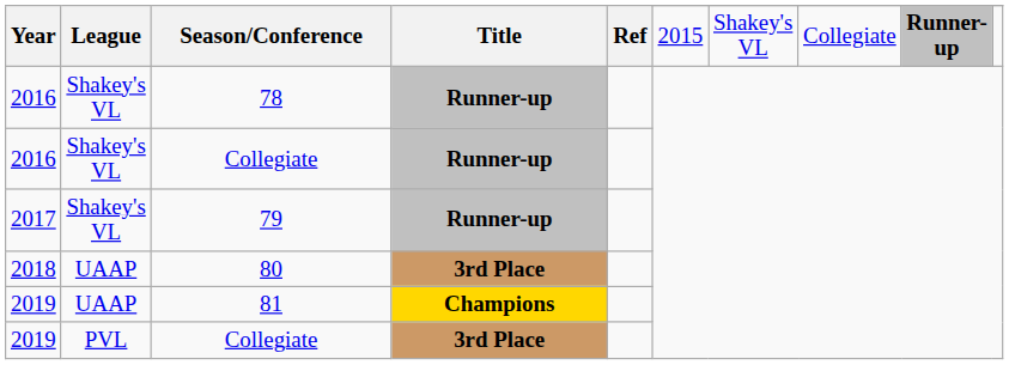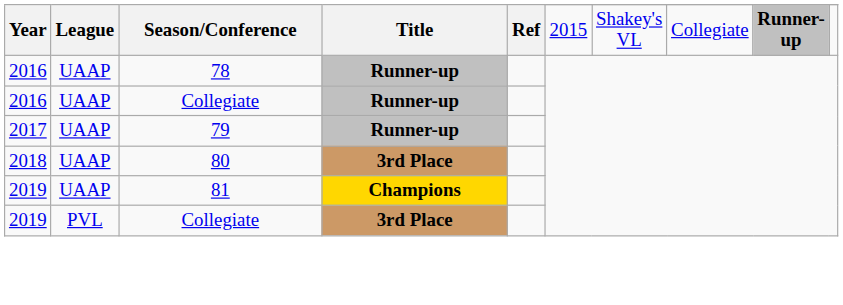 <table class="wikitable sortable" style="text-align:center" width="80%">
 <tr>
 <th style="width:25px;" rowspan="2">Year</th>
 <th style="width:50px;" rowspan="2">League</th>
 <th style="width:180px;" rowspan="2">Season/Conference</th>
 <th style="width:180px;" rowspan="2">Title</th>
 <th style="width:25px;" rowspan="2">Ref</th>
 </tr>
 <tr align=center>
 <td><a href='#'>2015</a></td>
 <td><a href='#'>Shakey's VL</a></td>
 <td><a href='#'>Collegiate</a></td>
 <td style="background:silver;"><strong>Runner-up</strong></td>
 <td></td>
 </tr>
 <tr align=center>
 <td><a href='#'>2016</a></td>
-<td><a href='#'>Shakey's VL</a></td>
+<td><a href='#'>UAAP</a></td>
 <td><a href='#'>78</a></td>
 <td style="background:silver;"><strong>Runner-up</strong></td>
 <td></td>
 </tr>
 <tr align=center>
 <td><a href='#'>2016</a></td>
-<td><a href='#'>Shakey's VL</a></td>
+<td><a href='#'>UAAP</a></td>
 <td><a href='#'>Collegiate</a></td>
 <td style="background:silver;"><strong>Runner-up</strong></td>
 <td></td>
 </tr>
 <tr align=center>
 <td><a href='#'>2017</a></td>
-<td><a href='#'>Shakey's VL</a></td>
+<td><a href='#'>UAAP</a></td>
 <td><a href='#'>79</a></td>
 <td style="background:silver;"><strong>Runner-up</strong></td>
 <td></td>
 </tr>
 <tr align=center>
 <td><a href='#'>2018</a></td>
 <td><a href='#'>UAAP</a></td>
 <td><a href='#'>80</a></td>
 <td style="background:#c96;"><strong>3rd Place</strong></td>
 <td></td>
 </tr>
 <tr align=center>
 <td><a href='#'>2019</a></td>
 <td><a href='#'>UAAP</a></td>
 <td><a href='#'>81</a></td>
 <td style="background:gold"><strong>Champions</strong></td>
 <td></td>
 </tr>
 <tr align=center>
 <td><a href='#'>2019</a></td>
 <td><a href='#'>PVL</a></td>
 <td><a href='#'>Collegiate</a></td>
 <td style="background:#c96;"><strong>3rd Place</strong></td>
 <td></td>
 </tr>
 </table>
